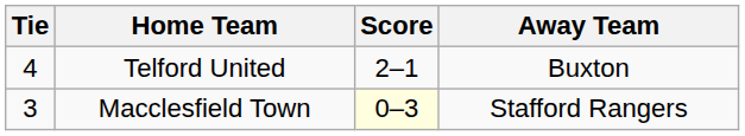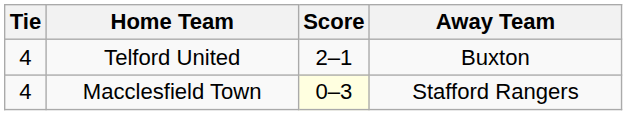 <table class="wikitable" style="text-align:center;">
 <tr>
 <th width=20>Tie</th>
 <th width=175>Home Team</th>
 <th width=20>Score</th>
 <th width=175>Away Team</th>
 </tr>
 <tr>
 <td>4</td>
 <td>Telford United</td>
 <td>2–1</td>
 <td>Buxton</td>
 </tr>
 <tr>
-<td>3</td>
+<td>4</td>
 <td>Macclesfield Town</td>
 <td style="background: lightyellow;">0–3</td>
 <td>Stafford Rangers</td>
 </tr>
 </table>
